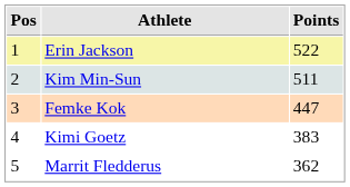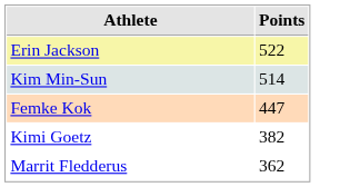 <table cellspacing="1" cellpadding="3" style="border:1px solid #aaa; font-size:90%;">
 <tr style="background:#e4e4e4;">
-<th style="border-bottom:1px solid #aaa; width:10px;">Pos</th>
 <th style="border-bottom:1px solid #aaa; width:200px;">Athlete</th>
 <th style="border-bottom:1px solid #aaa; width:20px;">Points</th>
 </tr>
 <tr style="background:#f7f6a8;">
-<td>1</td>
 <td> <a href='#'>Erin Jackson</a></td>
 <td>522</td>
 </tr>
 <tr style="background:#dce5e5;">
-<td>2</td>
 <td> <a href='#'>Kim Min-Sun</a></td>
-<td>511</td>
+<td>514</td>
 </tr>
 <tr style="background:#ffdab9;">
-<td>3</td>
 <td> <a href='#'>Femke Kok</a></td>
 <td>447</td>
 </tr>
 <tr>
-<td>4</td>
 <td> <a href='#'>Kimi Goetz</a></td>
-<td>383</td>
+<td>382</td>
 </tr>
 <tr>
-<td>5</td>
 <td> <a href='#'>Marrit Fledderus</a></td>
 <td>362</td>
 </tr>
 </table>
